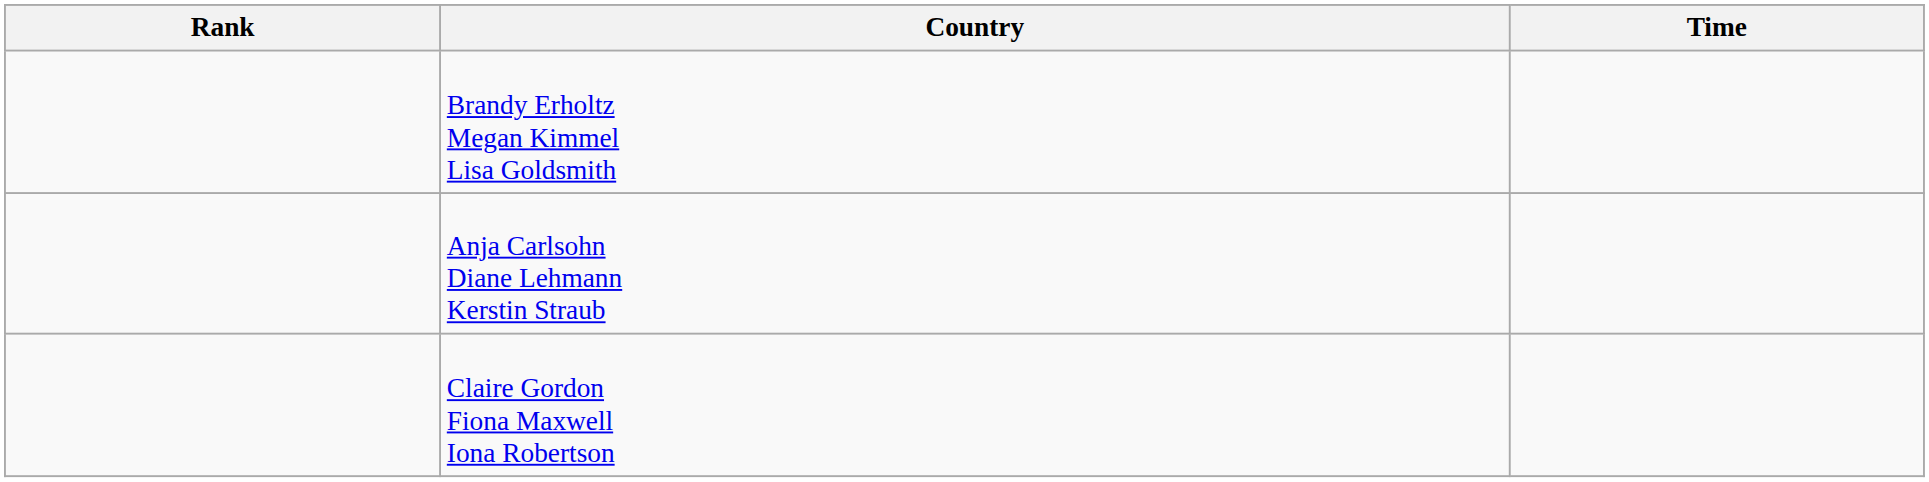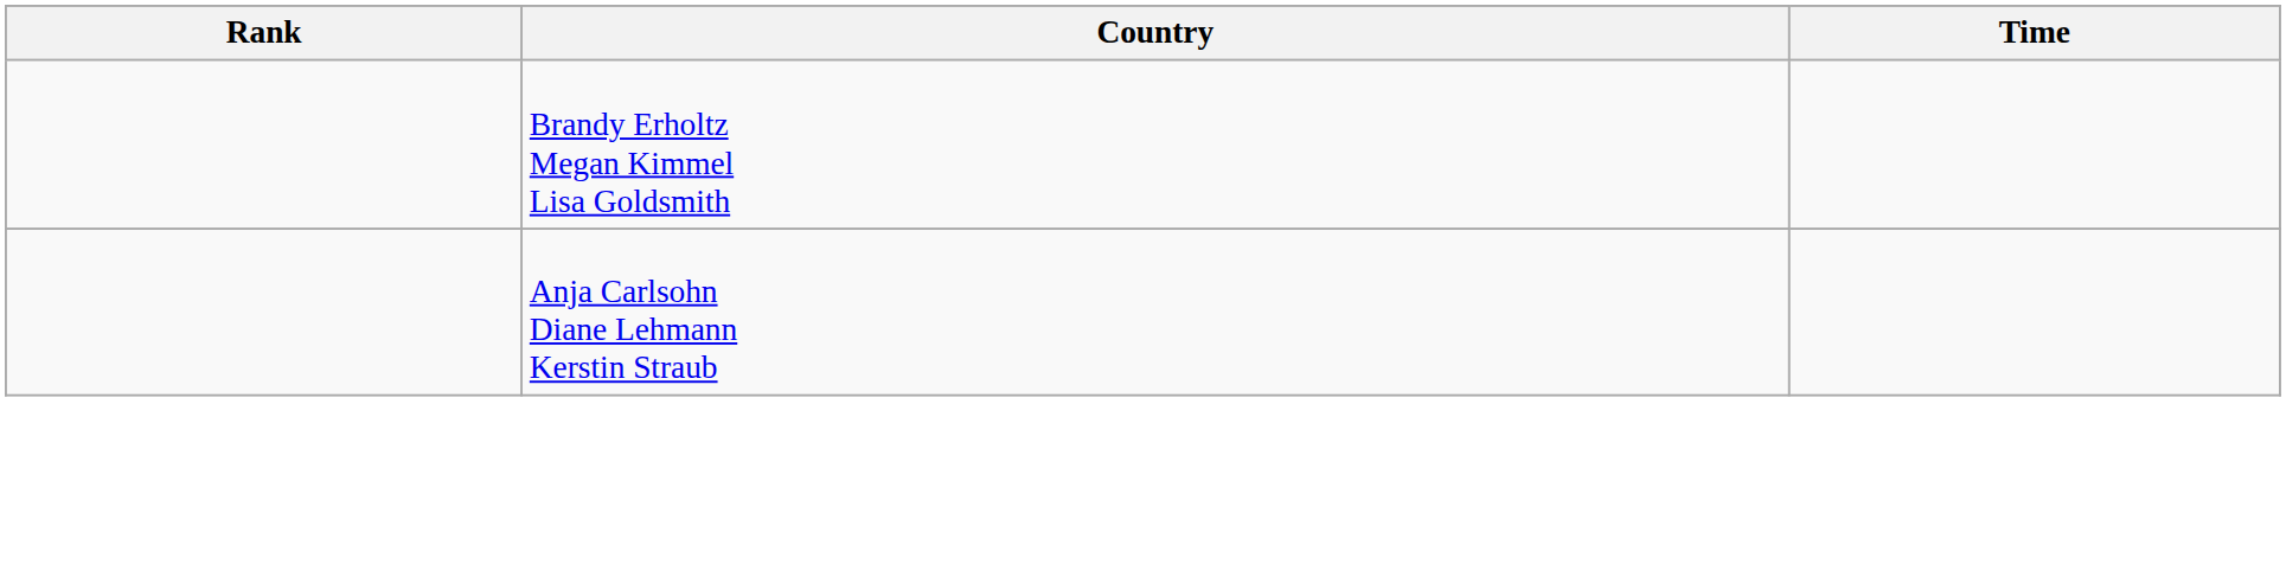 <table class="wikitable" width=80% style="font-size:90%; text-align:left;">
 <tr>
 <th>Rank</th>
 <th>Country</th>
 <th>Time</th>
 </tr>
 <tr>
 <td align="center"></td>
 <td><br><a href='#'>Brandy Erholtz</a><br><a href='#'>Megan Kimmel</a><br><a href='#'>Lisa Goldsmith</a></td>
 <td></td>
 </tr>
 <tr>
 <td align="center"></td>
 <td><br><a href='#'>Anja Carlsohn</a><br><a href='#'>Diane Lehmann</a><br><a href='#'>Kerstin Straub</a></td>
 <td></td>
 </tr>
-<tr>
-<td align="center"></td>
-<td><br><a href='#'>Claire Gordon</a><br><a href='#'>Fiona Maxwell</a><br><a href='#'>Iona Robertson</a></td>
-<td></td>
-</tr>
 </table>
